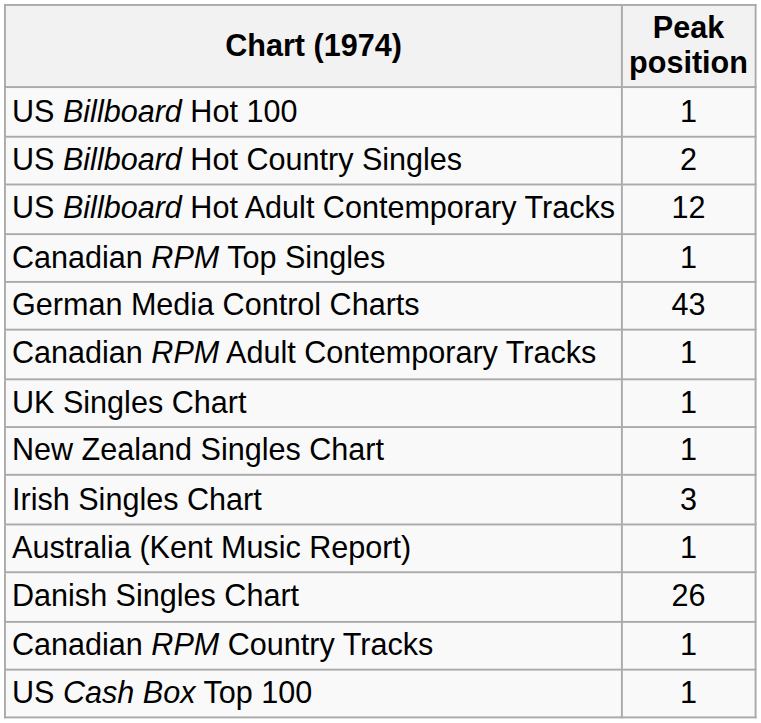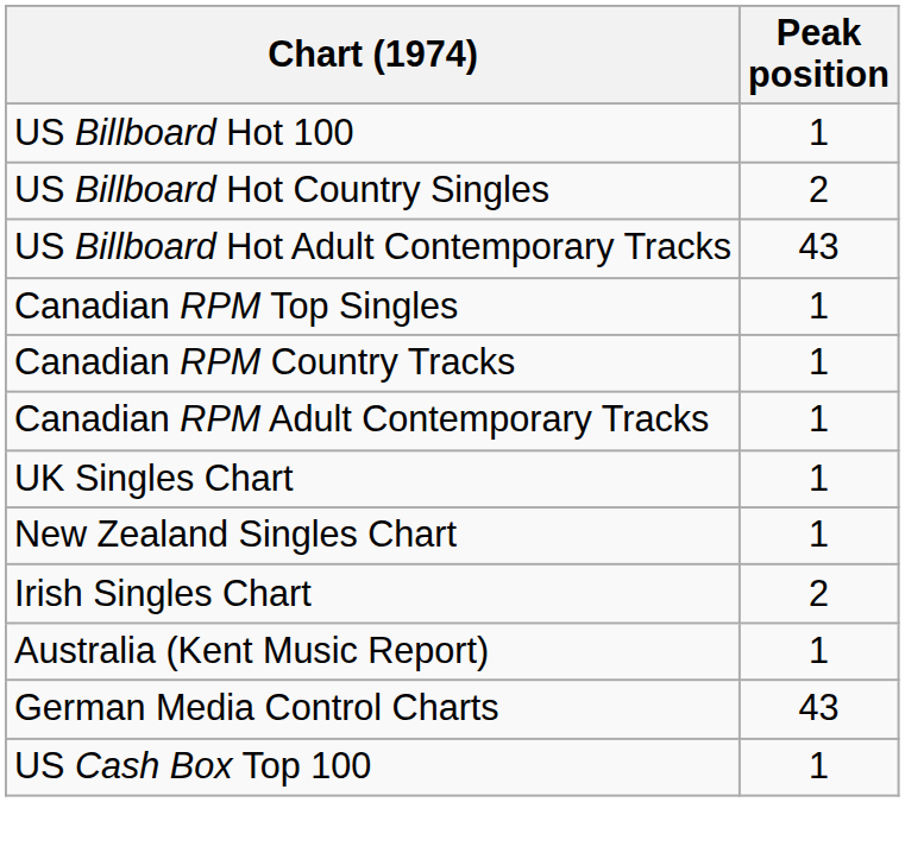 <table class="wikitable sortable">
 <tr>
 <th align="left">Chart (1974)</th>
 <th style="text-align:center;">Peak<br>position</th>
 </tr>
 <tr>
 <td>US <em>Billboard</em> Hot 100</td>
 <td style="text-align:center;">1</td>
 </tr>
 <tr>
 <td>US <em>Billboard</em> Hot Country Singles</td>
 <td style="text-align:center;">2</td>
 </tr>
 <tr>
 <td>US <em>Billboard</em> Hot Adult Contemporary Tracks</td>
-<td style="text-align:center;">12</td>
+<td style="text-align:center;">43</td>
 </tr>
 <tr>
 <td>Canadian <em>RPM</em> Top Singles</td>
 <td style="text-align:center;">1</td>
 </tr>
 <tr>
-<td>German Media Control Charts</td>
-<td style="text-align:center;">43</td>
+<td>Canadian <em>RPM</em> Country Tracks</td>
+<td style="text-align:center;">1</td>
 </tr>
 <tr>
 <td>Canadian <em>RPM</em> Adult Contemporary Tracks</td>
 <td style="text-align:center;">1</td>
 </tr>
 <tr>
 <td>UK Singles Chart</td>
 <td style="text-align:center;">1</td>
 </tr>
 <tr>
 <td>New Zealand Singles Chart</td>
 <td style="text-align:center;">1</td>
 </tr>
 <tr>
 <td>Irish Singles Chart</td>
-<td style="text-align:center;">3</td>
+<td style="text-align:center;">2</td>
 </tr>
 <tr>
 <td>Australia (Kent Music Report)</td>
 <td style="text-align:center;">1</td>
 </tr>
 <tr>
-<td>Danish Singles Chart</td>
-<td style="text-align:center;">26</td>
-</tr>
-<tr>
-<td>Canadian <em>RPM</em> Country Tracks</td>
-<td style="text-align:center;">1</td>
+<td>German Media Control Charts</td>
+<td style="text-align:center;">43</td>
 </tr>
 <tr>
 <td>US <em>Cash Box</em> Top 100</td>
 <td style="text-align:center;">1</td>
 </tr>
 </table>
